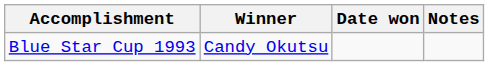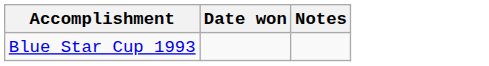 <table class="wikitable">
 <tr>
 <th>Accomplishment</th>
-<th>Winner</th>
 <th>Date won</th>
 <th>Notes</th>
 </tr>
 <tr>
 <td><a href='#'>Blue Star Cup 1993</a></td>
-<td><a href='#'>Candy Okutsu</a></td>
 <td></td>
 <td></td>
 </tr>
 </table>
